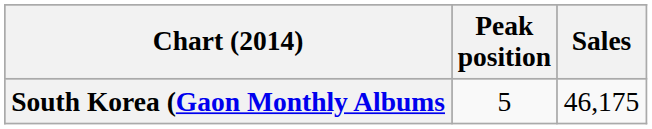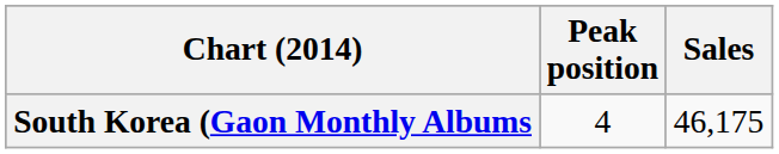 <table class="wikitable sortable plainrowheaders" style="text-align:center">
 <tr>
 <th scope="col">Chart (2014)</th>
 <th scope="col">Peak<br>position</th>
 <th scope="col">Sales</th>
 </tr>
 <tr>
 <th scope="row">South Korea (<a href='#'>Gaon Monthly Albums</a></th>
-<td>5</td>
+<td>4</td>
 <td>46,175</td>
 </tr>
 </table>
